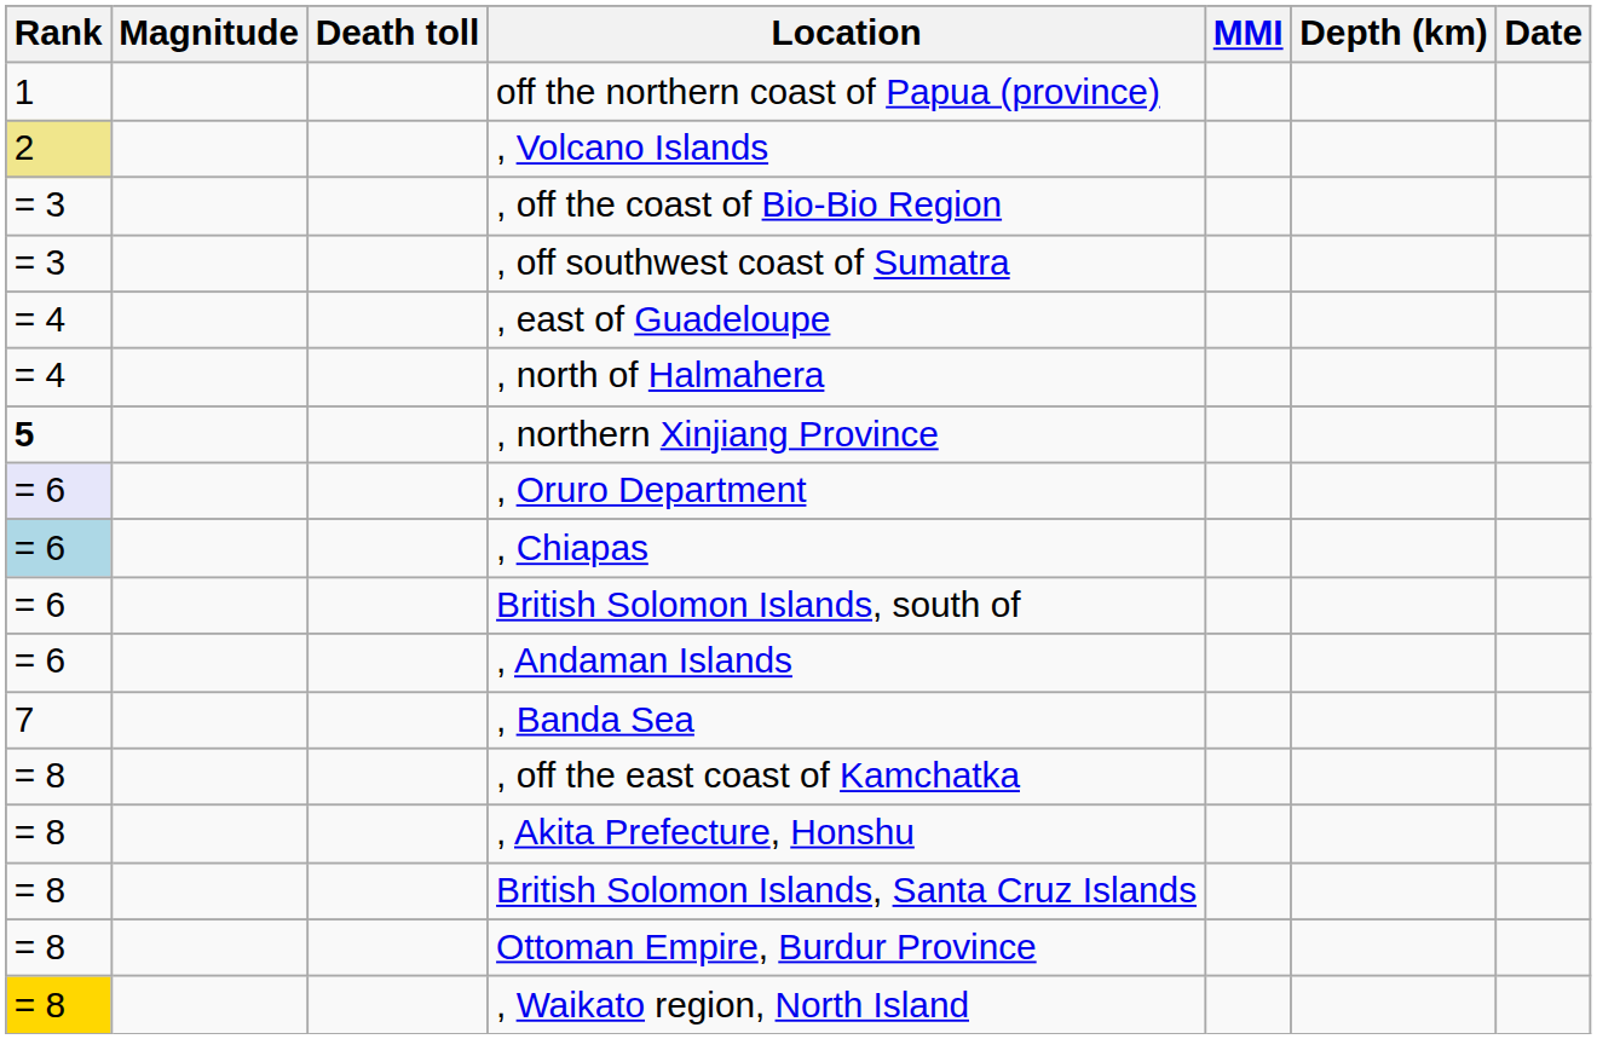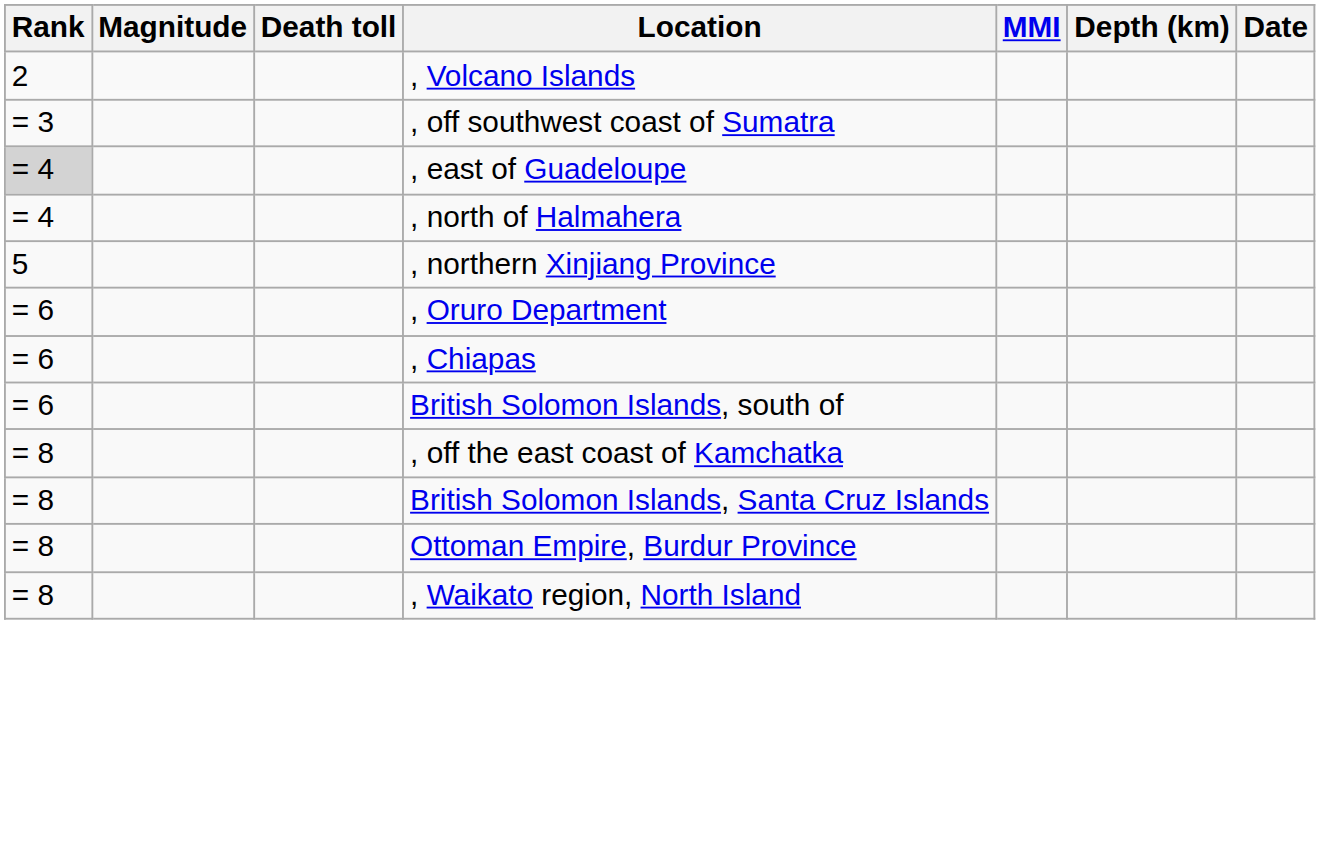 <table class="sortable wikitable" style="font-size:100%;">
 <tr>
 <th>Rank</th>
 <th>Magnitude</th>
 <th>Death toll</th>
 <th>Location</th>
 <th><a href='#'>MMI</a></th>
 <th>Depth (km)</th>
 <th>Date</th>
 </tr>
 <tr>
-<td>1</td>
-<td></td>
-<td></td>
-<td> off the northern coast of <a href='#'>Papua (province)</a></td>
-<td></td>
-<td></td>
-<td></td>
-</tr>
-<tr>
-<td style="background: khaki;">2</td>
+<td>2</td>
 <td></td>
 <td></td>
 <td>, <a href='#'>Volcano Islands</a></td>
-<td></td>
-<td></td>
-<td></td>
-</tr>
-<tr>
-<td>= 3</td>
-<td></td>
-<td></td>
-<td>, off the coast of <a href='#'>Bio-Bio Region</a></td>
 <td></td>
 <td></td>
 <td></td>
 </tr>
 <tr>
 <td>= 3</td>
 <td></td>
 <td></td>
 <td>, off southwest coast of <a href='#'>Sumatra</a></td>
 <td></td>
 <td></td>
 <td></td>
 </tr>
 <tr>
-<td>= 4</td>
+<td style="background: lightgrey;">= 4</td>
 <td></td>
 <td></td>
 <td>, east of <a href='#'>Guadeloupe</a></td>
 <td></td>
 <td></td>
 <td></td>
 </tr>
 <tr>
 <td>= 4</td>
 <td></td>
 <td></td>
 <td>, north of <a href='#'>Halmahera</a></td>
 <td></td>
 <td></td>
 <td></td>
 </tr>
 <tr>
-<td><strong>5</strong></td>
+<td>5</td>
 <td></td>
 <td></td>
 <td>, northern <a href='#'>Xinjiang Province</a></td>
 <td></td>
 <td></td>
 <td></td>
 </tr>
 <tr>
-<td style="background: lavender;">= 6</td>
+<td>= 6</td>
 <td></td>
 <td></td>
 <td>, <a href='#'>Oruro Department</a></td>
 <td></td>
 <td></td>
 <td></td>
 </tr>
 <tr>
-<td style="background: lightblue;">= 6</td>
+<td>= 6</td>
 <td></td>
 <td></td>
 <td>, <a href='#'>Chiapas</a></td>
 <td></td>
 <td></td>
 <td></td>
 </tr>
 <tr>
 <td>= 6</td>
 <td></td>
 <td></td>
 <td> <a href='#'>British Solomon Islands</a>, south of</td>
 <td></td>
 <td></td>
 <td></td>
 </tr>
 <tr>
-<td>= 6</td>
-<td></td>
-<td></td>
-<td>, <a href='#'>Andaman Islands</a></td>
-<td></td>
-<td></td>
-<td></td>
-</tr>
-<tr>
-<td>7</td>
-<td></td>
-<td></td>
-<td>, <a href='#'>Banda Sea</a></td>
-<td></td>
-<td></td>
-<td></td>
-</tr>
-<tr>
 <td>= 8</td>
 <td></td>
 <td></td>
 <td>, off the east coast of <a href='#'>Kamchatka</a></td>
-<td></td>
-<td></td>
-<td></td>
-</tr>
-<tr>
-<td>= 8</td>
-<td></td>
-<td></td>
-<td>, <a href='#'>Akita Prefecture</a>, <a href='#'>Honshu</a></td>
 <td></td>
 <td></td>
 <td></td>
 </tr>
 <tr>
 <td>= 8</td>
 <td></td>
 <td></td>
 <td> <a href='#'>British Solomon Islands</a>, <a href='#'>Santa Cruz Islands</a></td>
 <td></td>
 <td></td>
 <td></td>
 </tr>
 <tr>
 <td>= 8</td>
 <td></td>
 <td></td>
 <td> <a href='#'>Ottoman Empire</a>, <a href='#'>Burdur Province</a></td>
 <td></td>
 <td></td>
 <td></td>
 </tr>
 <tr>
-<td style="background: gold;">= 8</td>
+<td>= 8</td>
 <td></td>
 <td></td>
 <td>, <a href='#'>Waikato</a> region, <a href='#'>North Island</a></td>
 <td></td>
 <td></td>
 <td></td>
 </tr>
 </table>
